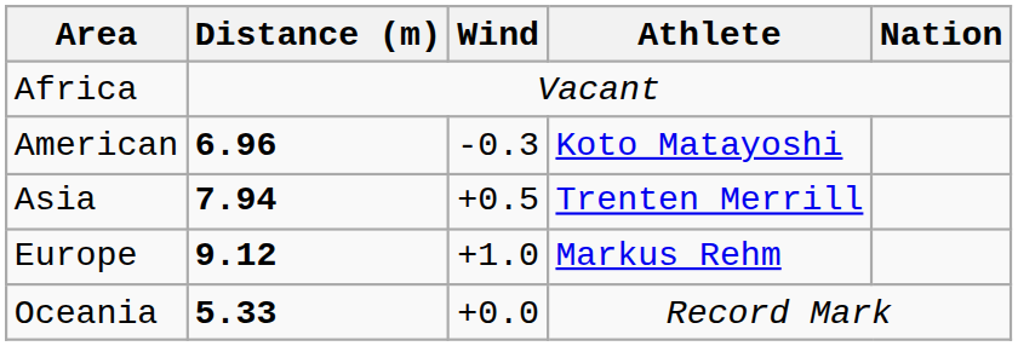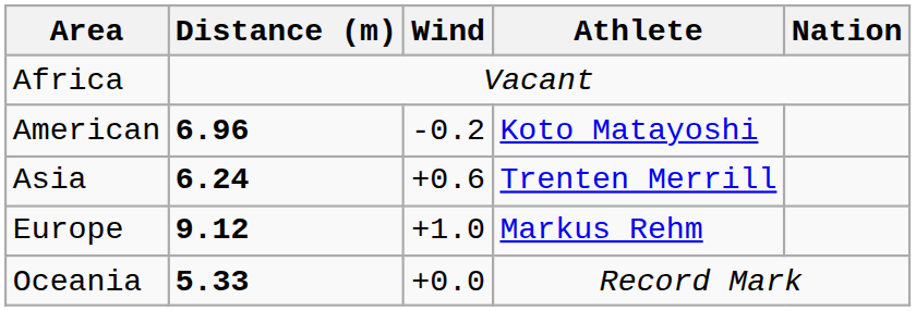 <table class="wikitable">
 <tr>
 <th>Area</th>
 <th>Distance (m)</th>
 <th>Wind</th>
 <th>Athlete</th>
 <th>Nation</th>
 </tr>
 <tr>
 <td>Africa</td>
 <td colspan="4" align="center"><em>Vacant</em></td>
 </tr>
 <tr>
 <td>American</td>
 <td><strong>6.96</strong></td>
-<td>-0.3</td>
+<td>-0.2</td>
 <td><a href='#'>Koto Matayoshi</a></td>
 <td></td>
 </tr>
 <tr>
 <td>Asia</td>
-<td><strong>7.94</strong></td>
-<td>+0.5</td>
+<td><strong>6.24</strong></td>
+<td>+0.6</td>
 <td><a href='#'>Trenten Merrill</a></td>
 <td></td>
 </tr>
 <tr>
 <td>Europe</td>
 <td><strong>9.12</strong> </td>
 <td>+1.0</td>
 <td><a href='#'>Markus Rehm</a></td>
 <td></td>
 </tr>
 <tr>
 <td>Oceania</td>
 <td><strong>5.33</strong></td>
 <td>+0.0</td>
 <td colspan="2" align="center"><em>Record Mark</em></td>
 </tr>
 </table>
